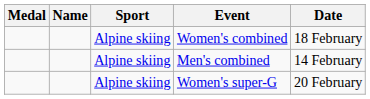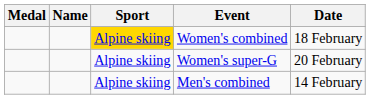 <table class="wikitable sortable">
 <tr>
 <th>Medal</th>
 <th>Name</th>
 <th>Sport</th>
 <th>Event</th>
 <th>Date</th>
 </tr>
 <tr>
 <td></td>
 <td></td>
-<td><a href='#'>Alpine skiing</a></td>
+<td style="background: gold;"><a href='#'>Alpine skiing</a></td>
 <td><a href='#'>Women's combined</a></td>
 <td>18 February</td>
+</tr>
+<tr>
+<td></td>
+<td></td>
+<td><a href='#'>Alpine skiing</a></td>
+<td><a href='#'>Women's super-G</a></td>
+<td>20 February</td>
 </tr>
 <tr>
 <td></td>
 <td></td>
 <td><a href='#'>Alpine skiing</a></td>
 <td><a href='#'>Men's combined</a></td>
 <td>14 February</td>
 </tr>
-<tr>
-<td></td>
-<td></td>
-<td><a href='#'>Alpine skiing</a></td>
-<td><a href='#'>Women's super-G</a></td>
-<td>20 February</td>
-</tr>
 </table>
